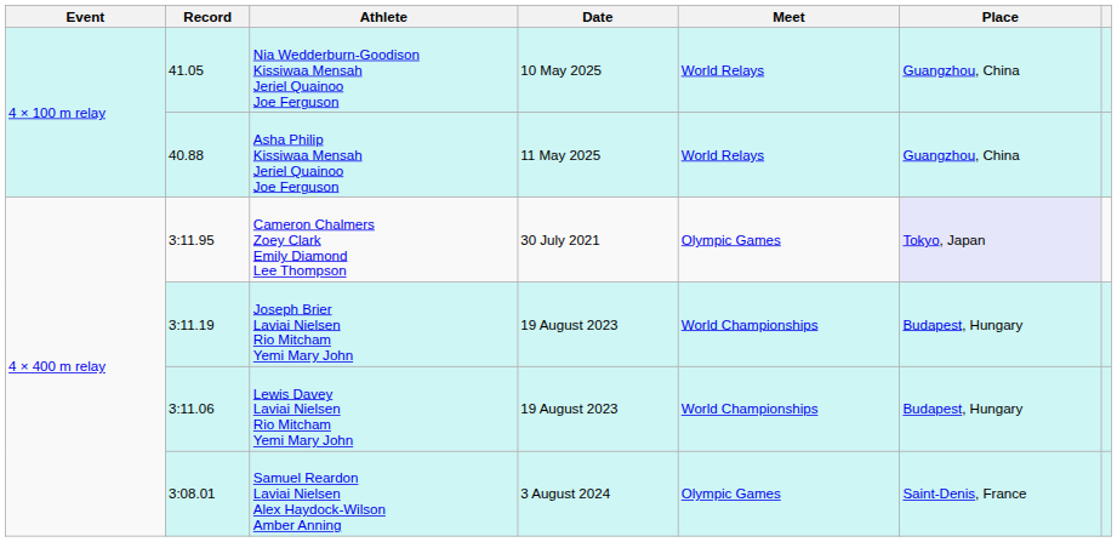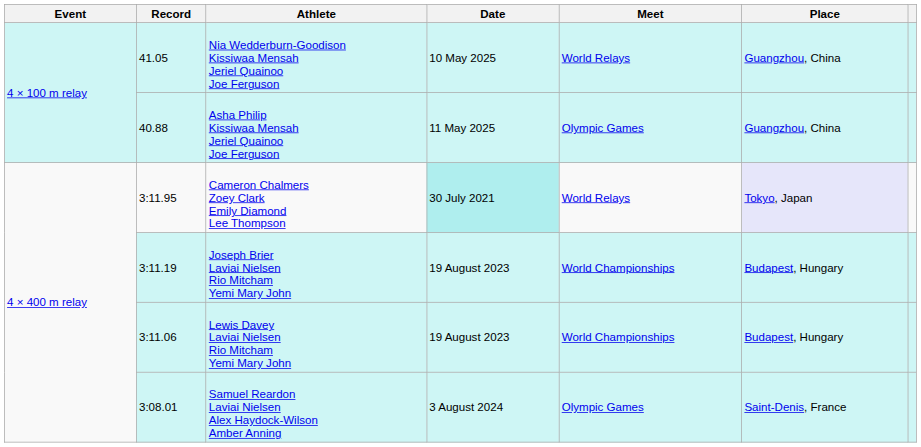 <table class="wikitable" style="font-size: 95%; width: 95%;">
 <tr>
 <th>Event</th>
 <th>Record</th>
 <th>Athlete</th>
 <th>Date</th>
 <th>Meet</th>
 <th>Place</th>
 <th></th>
 </tr>
 <tr style="background:#CEF6F5;">
 <td rowspan=2><a href='#'>4 × 100 m relay</a></td>
 <td>41.05</td>
 <td><br><a href='#'>Nia Wedderburn-Goodison</a><br><a href='#'>Kissiwaa Mensah</a><br><a href='#'>Jeriel Quainoo</a><br><a href='#'>Joe Ferguson</a></td>
 <td>10 May 2025</td>
 <td><a href='#'>World Relays</a></td>
 <td><a href='#'>Guangzhou</a>, China</td>
 <td></td>
 </tr>
 <tr style="background:#CEF6F5;">
 <td>40.88</td>
 <td><br><a href='#'>Asha Philip</a><br><a href='#'>Kissiwaa Mensah</a><br><a href='#'>Jeriel Quainoo</a><br><a href='#'>Joe Ferguson</a></td>
 <td>11 May 2025</td>
-<td><a href='#'>World Relays</a></td>
+<td><a href='#'>Olympic Games</a></td>
 <td><a href='#'>Guangzhou</a>, China</td>
 <td></td>
 </tr>
 <tr>
 <td rowspan=4><a href='#'>4 × 400 m relay</a></td>
 <td>3:11.95</td>
 <td><br><a href='#'>Cameron Chalmers</a><br><a href='#'>Zoey Clark</a><br><a href='#'>Emily Diamond</a><br><a href='#'>Lee Thompson</a></td>
-<td>30 July 2021</td>
-<td><a href='#'>Olympic Games</a></td>
+<td style="background: paleturquoise;">30 July 2021</td>
+<td><a href='#'>World Relays</a></td>
 <td style="background: lavender;"><a href='#'>Tokyo</a>, Japan</td>
 <td></td>
 </tr>
 <tr bgcolor=#CEF6F5>
 <td>3:11.19</td>
 <td><br><a href='#'>Joseph Brier</a><br><a href='#'>Laviai Nielsen</a><br><a href='#'>Rio Mitcham</a><br><a href='#'>Yemi Mary John</a></td>
 <td>19 August 2023</td>
 <td><a href='#'>World Championships</a></td>
 <td><a href='#'>Budapest</a>, Hungary</td>
 <td></td>
 </tr>
 <tr bgcolor=#CEF6F5>
 <td>3:11.06</td>
 <td><br><a href='#'>Lewis Davey</a><br><a href='#'>Laviai Nielsen</a><br><a href='#'>Rio Mitcham</a><br><a href='#'>Yemi Mary John</a></td>
 <td>19 August 2023</td>
 <td><a href='#'>World Championships</a></td>
 <td><a href='#'>Budapest</a>, Hungary</td>
 <td></td>
 </tr>
 <tr bgcolor=#CEF6F5>
 <td>3:08.01</td>
 <td><br><a href='#'>Samuel Reardon</a><br><a href='#'>Laviai Nielsen</a><br><a href='#'>Alex Haydock-Wilson</a><br><a href='#'>Amber Anning</a></td>
 <td>3 August 2024</td>
 <td><a href='#'>Olympic Games</a></td>
 <td><a href='#'>Saint-Denis</a>, France</td>
 <td></td>
 </tr>
 </table>
